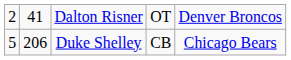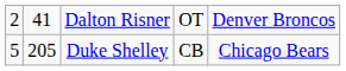 <table class="wikitable" style="text-align:center">
 <tr>
 <td>2</td>
 <td>41</td>
 <td><a href='#'>Dalton Risner</a></td>
 <td>OT</td>
 <td><a href='#'>Denver Broncos</a></td>
 </tr>
 <tr>
 <td>5</td>
-<td>206</td>
+<td>205</td>
 <td><a href='#'>Duke Shelley</a></td>
 <td>CB</td>
 <td><a href='#'>Chicago Bears</a></td>
 </tr>
 </table>
